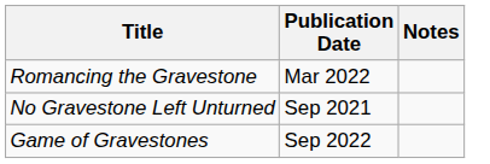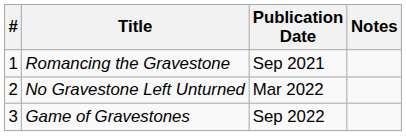 <table class="wikitable">
 <tr>
+<th>#</th>
 <th>Title</th>
 <th>Publication<br>Date</th>
 <th>Notes</th>
 </tr>
 <tr>
+<td>1</td>
 <td><em>Romancing the Gravestone</em></td>
+<td>Sep 2021</td>
+<td></td>
+</tr>
+<tr>
+<td>2</td>
+<td><em>No Gravestone Left Unturned</em></td>
 <td>Mar 2022</td>
 <td></td>
 </tr>
 <tr>
-<td><em>No Gravestone Left Unturned</em></td>
-<td>Sep 2021</td>
-<td></td>
-</tr>
-<tr>
+<td>3</td>
 <td><em>Game of Gravestones</em></td>
 <td>Sep 2022</td>
 <td></td>
 </tr>
 </table>
